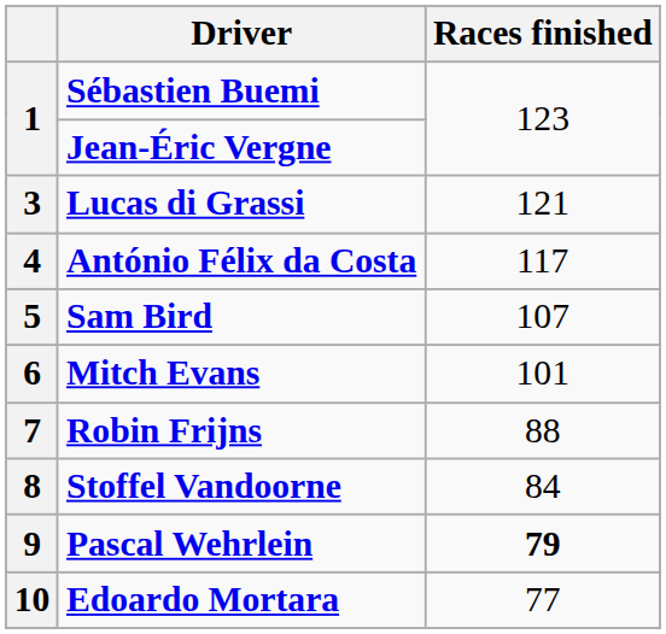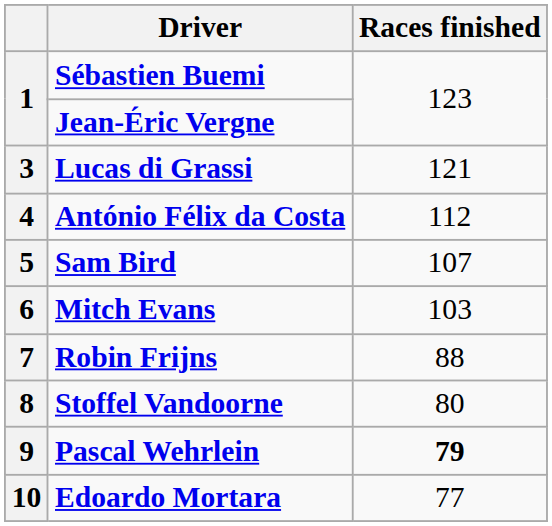 <table class="wikitable" style="text-align:center">
 <tr>
 <th></th>
 <th>Driver</th>
 <th>Races finished</th>
 </tr>
 <tr>
 <th rowspan=2>1</th>
 <td align=left> <strong><a href='#'>Sébastien Buemi</a></strong></td>
 <td rowspan=2>123</td>
 </tr>
 <tr>
 <td align=left> <strong><a href='#'>Jean-Éric Vergne</a></strong></td>
 </tr>
 <tr>
 <th>3</th>
 <td align="left"> <strong><a href='#'>Lucas di Grassi</a></strong></td>
 <td>121</td>
 </tr>
 <tr>
 <th>4</th>
 <td align=left> <strong><a href='#'>António Félix da Costa</a></strong></td>
-<td>117</td>
+<td>112</td>
 </tr>
 <tr>
 <th>5</th>
 <td align=left> <strong><a href='#'>Sam Bird</a></strong></td>
 <td>107</td>
 </tr>
 <tr>
 <th>6</th>
 <td align=left> <strong><a href='#'>Mitch Evans</a></strong></td>
-<td>101</td>
+<td>103</td>
 </tr>
 <tr>
 <th>7</th>
 <td align=left> <strong><a href='#'>Robin Frijns</a></strong></td>
 <td>88</td>
 </tr>
 <tr>
 <th>8</th>
 <td align=left> <strong><a href='#'>Stoffel Vandoorne</a></strong></td>
-<td>84</td>
+<td>80</td>
 </tr>
 <tr>
 <th>9</th>
 <td align=left> <strong><a href='#'>Pascal Wehrlein</a></strong></td>
 <td><strong>79</strong></td>
 </tr>
 <tr>
 <th>10</th>
 <td align=left> <strong><a href='#'>Edoardo Mortara</a></strong></td>
 <td>77</td>
 </tr>
 </table>
